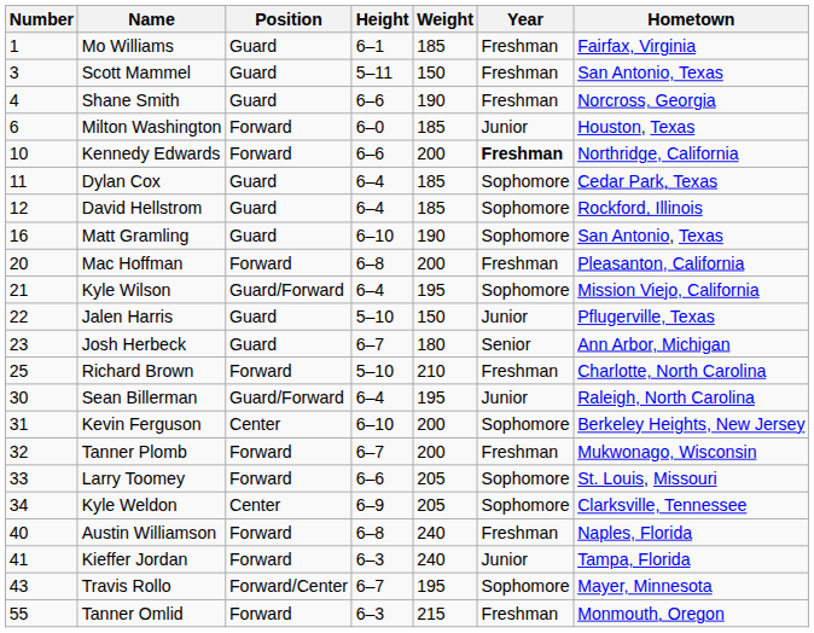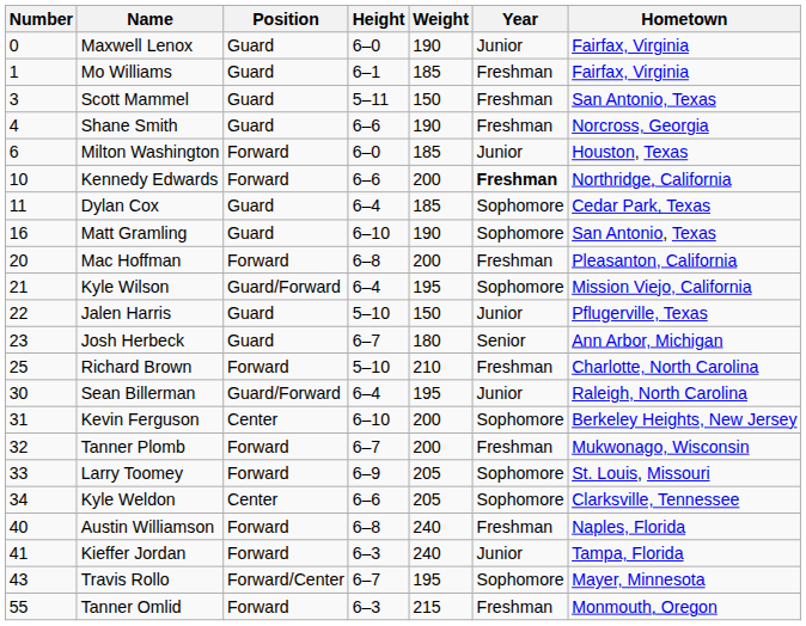 <table class="wikitable sortable " style="font-size: 95%;">
 <tr>
 <th>Number</th>
 <th>Name</th>
 <th>Position</th>
 <th>Height</th>
 <th>Weight</th>
 <th>Year</th>
 <th>Hometown</th>
+</tr>
+<tr>
+<td>0</td>
+<td>Maxwell Lenox</td>
+<td>Guard</td>
+<td>6–0</td>
+<td>190</td>
+<td>Junior</td>
+<td><a href='#'>Fairfax, Virginia</a></td>
 </tr>
 <tr>
 <td>1</td>
 <td>Mo Williams</td>
 <td>Guard</td>
 <td>6–1</td>
 <td>185</td>
 <td>Freshman</td>
 <td><a href='#'>Fairfax, Virginia</a></td>
 </tr>
 <tr>
 <td>3</td>
 <td>Scott Mammel</td>
 <td>Guard</td>
 <td>5–11</td>
 <td>150</td>
 <td>Freshman</td>
 <td><a href='#'>San Antonio, Texas</a></td>
 </tr>
 <tr>
 <td>4</td>
 <td>Shane Smith</td>
 <td>Guard</td>
 <td>6–6</td>
 <td>190</td>
 <td>Freshman</td>
 <td><a href='#'>Norcross, Georgia</a></td>
 </tr>
 <tr>
 <td>6</td>
 <td>Milton Washington</td>
 <td>Forward</td>
 <td>6–0</td>
 <td>185</td>
 <td>Junior</td>
 <td><a href='#'>Houston</a>, <a href='#'>Texas</a></td>
 </tr>
 <tr>
 <td>10</td>
 <td>Kennedy Edwards</td>
 <td>Forward</td>
 <td>6–6</td>
 <td>200</td>
 <td><strong>Freshman</strong></td>
 <td><a href='#'>Northridge, California</a></td>
 </tr>
 <tr>
 <td>11</td>
 <td>Dylan Cox</td>
 <td>Guard</td>
 <td>6–4</td>
 <td>185</td>
 <td>Sophomore</td>
 <td><a href='#'>Cedar Park, Texas</a></td>
-</tr>
-<tr>
-<td>12</td>
-<td>David Hellstrom</td>
-<td>Guard</td>
-<td>6–4</td>
-<td>185</td>
-<td>Sophomore</td>
-<td><a href='#'>Rockford, Illinois</a></td>
 </tr>
 <tr>
 <td>16</td>
 <td>Matt Gramling</td>
 <td>Guard</td>
 <td>6–10</td>
 <td>190</td>
 <td>Sophomore</td>
 <td><a href='#'>San Antonio</a>, <a href='#'>Texas</a></td>
 </tr>
 <tr>
 <td>20</td>
 <td>Mac Hoffman</td>
 <td>Forward</td>
 <td>6–8</td>
 <td>200</td>
 <td>Freshman</td>
 <td><a href='#'>Pleasanton, California</a></td>
 </tr>
 <tr>
 <td>21</td>
 <td>Kyle Wilson</td>
 <td>Guard/Forward</td>
 <td>6–4</td>
 <td>195</td>
 <td>Sophomore</td>
 <td><a href='#'>Mission Viejo, California</a></td>
 </tr>
 <tr>
 <td>22</td>
 <td>Jalen Harris</td>
 <td>Guard</td>
 <td>5–10</td>
 <td>150</td>
 <td>Junior</td>
 <td><a href='#'>Pflugerville, Texas</a></td>
 </tr>
 <tr>
 <td>23</td>
 <td>Josh Herbeck</td>
 <td>Guard</td>
 <td>6–7</td>
 <td>180</td>
 <td>Senior</td>
 <td><a href='#'>Ann Arbor, Michigan</a></td>
 </tr>
 <tr>
 <td>25</td>
 <td>Richard Brown</td>
 <td>Forward</td>
 <td>5–10</td>
 <td>210</td>
 <td>Freshman</td>
 <td><a href='#'>Charlotte, North Carolina</a></td>
 </tr>
 <tr>
 <td>30</td>
 <td>Sean Billerman</td>
 <td>Guard/Forward</td>
 <td>6–4</td>
 <td>195</td>
 <td>Junior</td>
 <td><a href='#'>Raleigh, North Carolina</a></td>
 </tr>
 <tr>
 <td>31</td>
 <td>Kevin Ferguson</td>
 <td>Center</td>
 <td>6–10</td>
 <td>200</td>
 <td>Sophomore</td>
 <td><a href='#'>Berkeley Heights, New Jersey</a></td>
 </tr>
 <tr>
 <td>32</td>
 <td>Tanner Plomb</td>
 <td>Forward</td>
 <td>6–7</td>
 <td>200</td>
 <td>Freshman</td>
 <td><a href='#'>Mukwonago, Wisconsin</a></td>
 </tr>
 <tr>
 <td>33</td>
 <td>Larry Toomey</td>
 <td>Forward</td>
-<td>6–6</td>
+<td>6–9</td>
 <td>205</td>
 <td>Sophomore</td>
 <td><a href='#'>St. Louis</a>, <a href='#'>Missouri</a></td>
 </tr>
 <tr>
 <td>34</td>
 <td>Kyle Weldon</td>
 <td>Center</td>
-<td>6–9</td>
+<td>6–6</td>
 <td>205</td>
 <td>Sophomore</td>
 <td><a href='#'>Clarksville, Tennessee</a></td>
 </tr>
 <tr>
 <td>40</td>
 <td>Austin Williamson</td>
 <td>Forward</td>
 <td>6–8</td>
 <td>240</td>
 <td>Freshman</td>
 <td><a href='#'>Naples, Florida</a></td>
 </tr>
 <tr>
 <td>41</td>
 <td>Kieffer Jordan</td>
 <td>Forward</td>
 <td>6–3</td>
 <td>240</td>
 <td>Junior</td>
 <td><a href='#'>Tampa, Florida</a></td>
 </tr>
 <tr>
 <td>43</td>
 <td>Travis Rollo</td>
 <td>Forward/Center</td>
 <td>6–7</td>
 <td>195</td>
 <td>Sophomore</td>
 <td><a href='#'>Mayer, Minnesota</a></td>
 </tr>
 <tr>
 <td>55</td>
 <td>Tanner Omlid</td>
 <td>Forward</td>
 <td>6–3</td>
 <td>215</td>
 <td>Freshman</td>
 <td><a href='#'>Monmouth, Oregon</a></td>
 </tr>
 </table>
